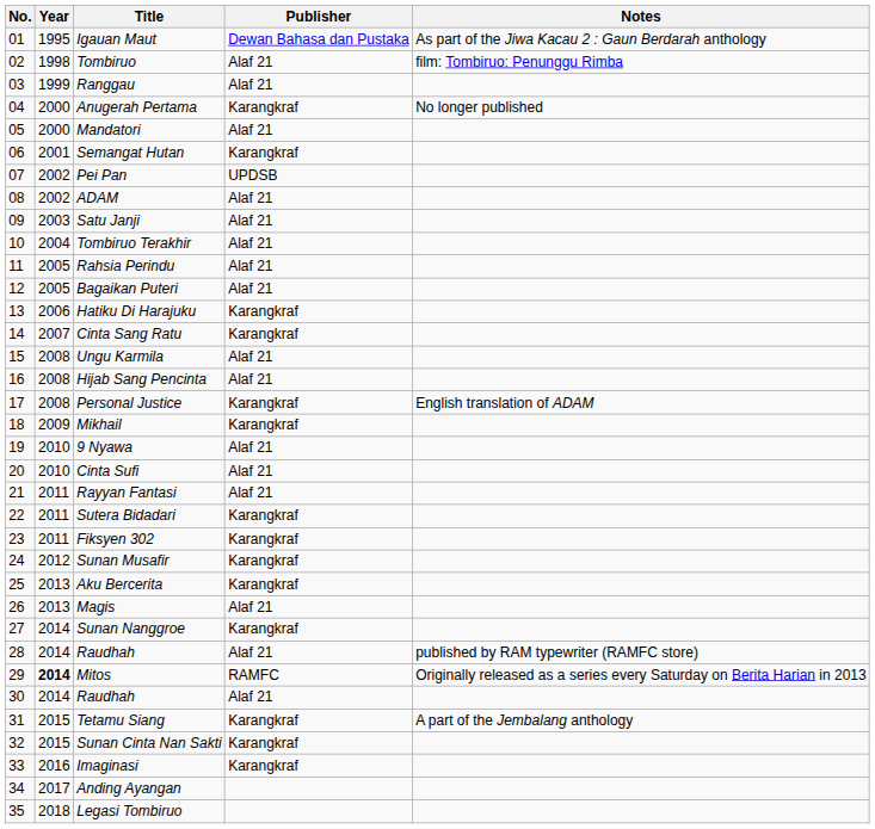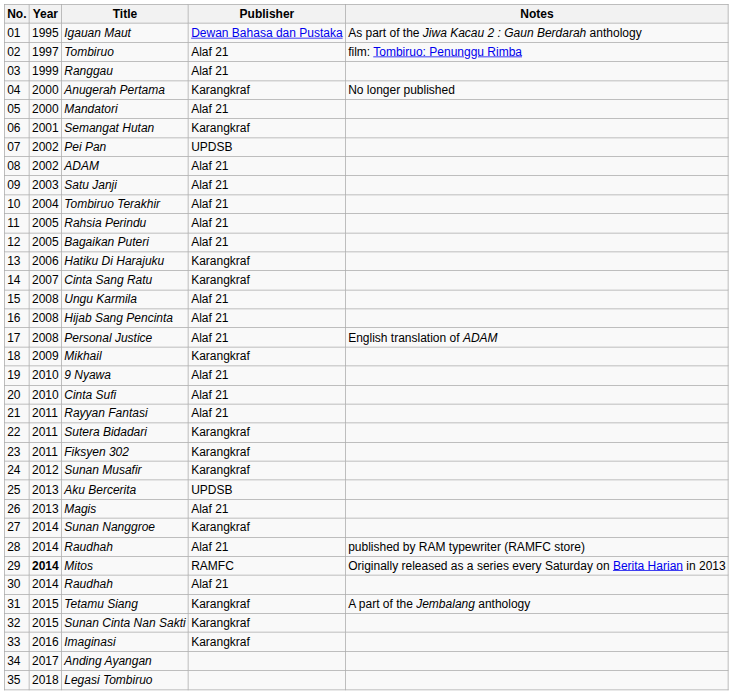 <table class="wikitable sortable">
 <tr>
 <th>No.</th>
 <th>Year</th>
 <th>Title</th>
 <th>Publisher</th>
 <th>Notes</th>
 </tr>
 <tr>
 <td>01</td>
 <td>1995</td>
 <td><em>Igauan Maut</em></td>
 <td><a href='#'>Dewan Bahasa dan Pustaka</a></td>
 <td>As part of the <em>Jiwa Kacau 2 : Gaun Berdarah</em> anthology</td>
 </tr>
 <tr>
 <td>02</td>
-<td>1998</td>
+<td>1997</td>
 <td><em>Tombiruo</em></td>
 <td>Alaf 21</td>
 <td>film: <a href='#'>Tombiruo: Penunggu Rimba</a></td>
 </tr>
 <tr>
 <td>03</td>
 <td>1999</td>
 <td><em>Ranggau</em></td>
 <td>Alaf 21</td>
 <td></td>
 </tr>
 <tr>
 <td>04</td>
 <td>2000</td>
 <td><em>Anugerah Pertama</em></td>
 <td>Karangkraf</td>
 <td>No longer published</td>
 </tr>
 <tr>
 <td>05</td>
 <td>2000</td>
 <td><em>Mandatori</em></td>
 <td>Alaf 21</td>
 <td></td>
 </tr>
 <tr>
 <td>06</td>
 <td>2001</td>
 <td><em>Semangat Hutan</em></td>
 <td>Karangkraf</td>
 <td></td>
 </tr>
 <tr>
 <td>07</td>
 <td>2002</td>
 <td><em>Pei Pan</em></td>
 <td>UPDSB</td>
 <td></td>
 </tr>
 <tr>
 <td>08</td>
 <td>2002</td>
 <td><em>ADAM</em></td>
 <td>Alaf 21</td>
 <td></td>
 </tr>
 <tr>
 <td>09</td>
 <td>2003</td>
 <td><em>Satu Janji</em></td>
 <td>Alaf 21</td>
 <td></td>
 </tr>
 <tr>
 <td>10</td>
 <td>2004</td>
 <td><em>Tombiruo Terakhir</em></td>
 <td>Alaf 21</td>
 <td></td>
 </tr>
 <tr>
 <td>11</td>
 <td>2005</td>
 <td><em>Rahsia Perindu</em></td>
 <td>Alaf 21</td>
 <td></td>
 </tr>
 <tr>
 <td>12</td>
 <td>2005</td>
 <td><em>Bagaikan Puteri</em></td>
 <td>Alaf 21</td>
 <td></td>
 </tr>
 <tr>
 <td>13</td>
 <td>2006</td>
 <td><em>Hatiku Di Harajuku</em></td>
 <td>Karangkraf</td>
 <td></td>
 </tr>
 <tr>
 <td>14</td>
 <td>2007</td>
 <td><em>Cinta Sang Ratu</em></td>
 <td>Karangkraf</td>
 <td></td>
 </tr>
 <tr>
 <td>15</td>
 <td>2008</td>
 <td><em>Ungu Karmila</em></td>
 <td>Alaf 21</td>
 <td></td>
 </tr>
 <tr>
 <td>16</td>
 <td>2008</td>
 <td><em>Hijab Sang Pencinta</em></td>
 <td>Alaf 21</td>
 <td></td>
 </tr>
 <tr>
 <td>17</td>
 <td>2008</td>
 <td><em>Personal Justice</em></td>
-<td>Karangkraf</td>
+<td>Alaf 21</td>
 <td>English translation of <em>ADAM</em></td>
 </tr>
 <tr>
 <td>18</td>
 <td>2009</td>
 <td><em>Mikhail</em></td>
 <td>Karangkraf</td>
 <td></td>
 </tr>
 <tr>
 <td>19</td>
 <td>2010</td>
 <td><em>9 Nyawa</em></td>
 <td>Alaf 21</td>
 <td></td>
 </tr>
 <tr>
 <td>20</td>
 <td>2010</td>
 <td><em>Cinta Sufi</em></td>
 <td>Alaf 21</td>
 <td></td>
 </tr>
 <tr>
 <td>21</td>
 <td>2011</td>
 <td><em>Rayyan Fantasi</em></td>
 <td>Alaf 21</td>
 <td></td>
 </tr>
 <tr>
 <td>22</td>
 <td>2011</td>
 <td><em>Sutera Bidadari</em></td>
 <td>Karangkraf</td>
 <td></td>
 </tr>
 <tr>
 <td>23</td>
 <td>2011</td>
 <td><em>Fiksyen 302</em></td>
 <td>Karangkraf</td>
 <td></td>
 </tr>
 <tr>
 <td>24</td>
 <td>2012</td>
 <td><em>Sunan Musafir</em></td>
 <td>Karangkraf</td>
 <td></td>
 </tr>
 <tr>
 <td>25</td>
 <td>2013</td>
 <td><em>Aku Bercerita</em></td>
-<td>Karangkraf</td>
+<td>UPDSB</td>
 <td></td>
 </tr>
 <tr>
 <td>26</td>
 <td>2013</td>
 <td><em>Magis</em></td>
 <td>Alaf 21</td>
 <td></td>
 </tr>
 <tr>
 <td>27</td>
 <td>2014</td>
 <td><em>Sunan Nanggroe</em></td>
 <td>Karangkraf</td>
 <td></td>
 </tr>
 <tr>
 <td>28</td>
 <td>2014</td>
 <td><em>Raudhah</em></td>
 <td>Alaf 21</td>
 <td>published by RAM typewriter (RAMFC store)</td>
 </tr>
 <tr>
 <td>29</td>
 <td><strong>2014</strong></td>
 <td><em>Mitos</em></td>
 <td>RAMFC</td>
 <td>Originally released as a series every Saturday on <a href='#'>Berita Harian</a> in 2013</td>
 </tr>
 <tr>
 <td>30</td>
 <td>2014</td>
 <td><em>Raudhah</em></td>
 <td>Alaf 21</td>
 <td></td>
 </tr>
 <tr>
 <td>31</td>
 <td>2015</td>
 <td><em>Tetamu Siang</em></td>
 <td>Karangkraf</td>
 <td>A part of the <em>Jembalang</em> anthology</td>
 </tr>
 <tr>
 <td>32</td>
 <td>2015</td>
 <td><em>Sunan Cinta Nan Sakti</em></td>
 <td>Karangkraf</td>
 <td></td>
 </tr>
 <tr>
 <td>33</td>
 <td>2016</td>
 <td><em>Imaginasi</em></td>
 <td>Karangkraf</td>
 <td></td>
 </tr>
 <tr>
 <td>34</td>
 <td>2017</td>
 <td><em>Anding Ayangan</em></td>
 <td></td>
 <td></td>
 </tr>
 <tr>
 <td>35</td>
 <td>2018</td>
 <td><em>Legasi Tombiruo</em></td>
 <td></td>
 <td></td>
 </tr>
 </table>
